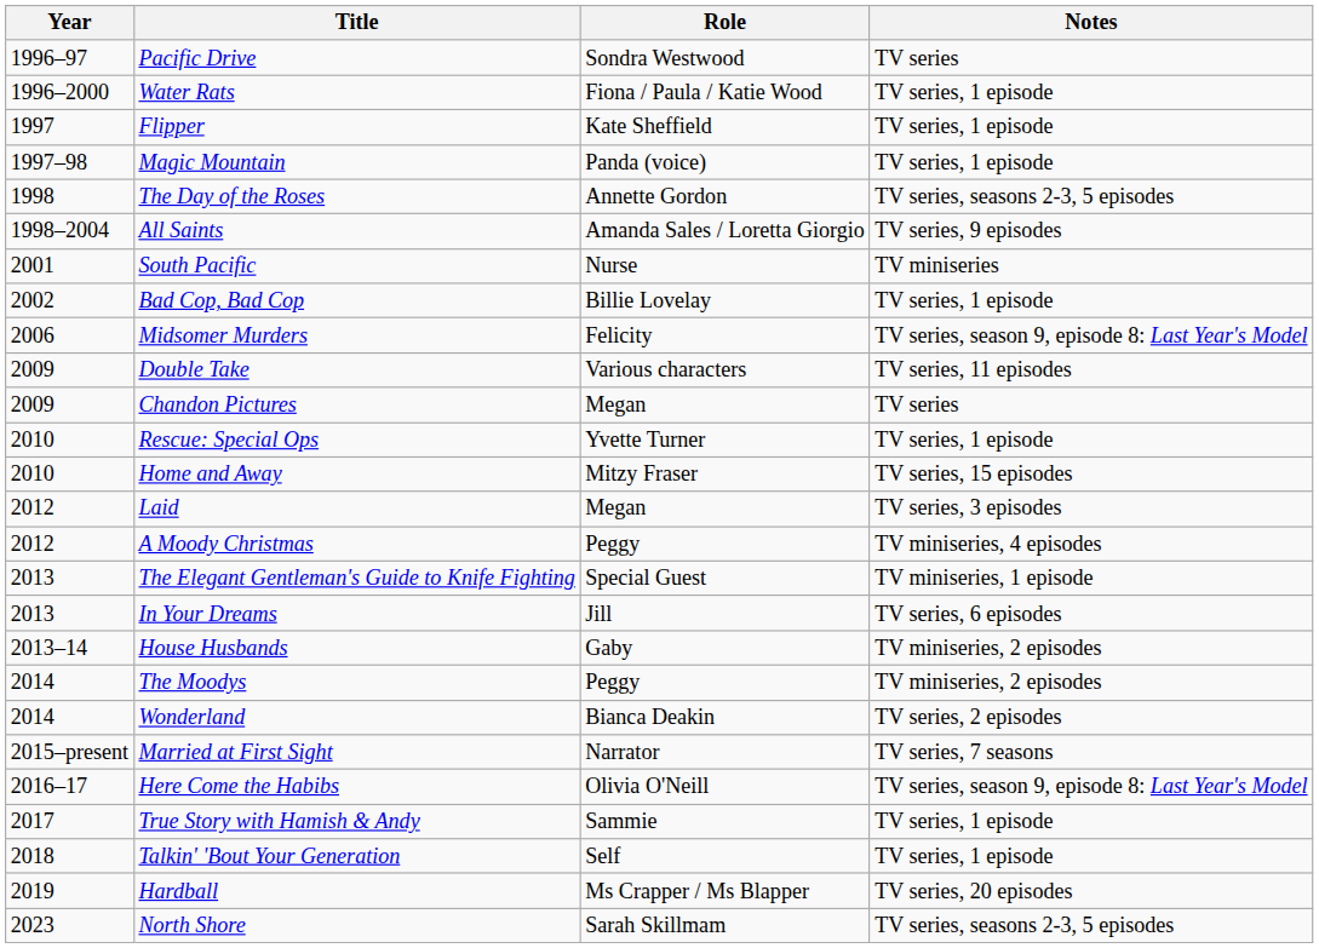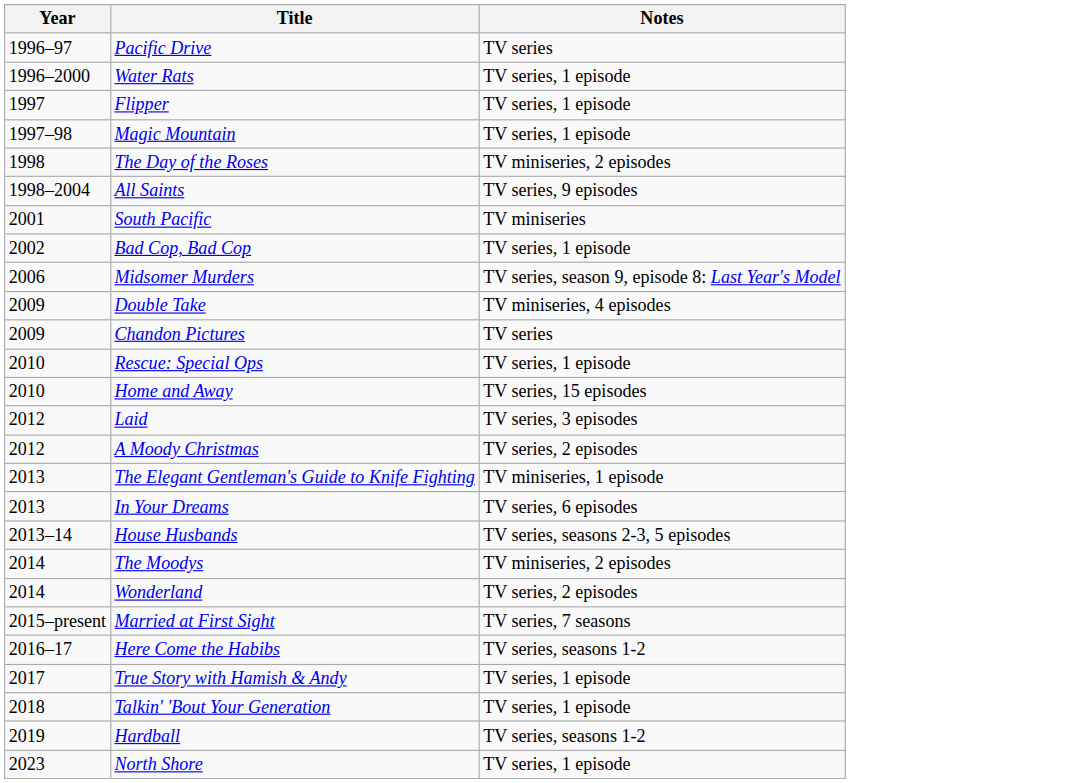 <table class="wikitable">
 <tr>
 <th>Year</th>
 <th>Title</th>
-<th>Role</th>
 <th>Notes</th>
 </tr>
 <tr>
 <td>1996–97</td>
 <td><em><a href='#'>Pacific Drive</a></em></td>
-<td>Sondra Westwood</td>
 <td>TV series</td>
 </tr>
 <tr>
 <td>1996–2000</td>
 <td><em><a href='#'>Water Rats</a></em></td>
-<td>Fiona / Paula / Katie Wood</td>
 <td>TV series, 1 episode</td>
 </tr>
 <tr>
 <td>1997</td>
 <td><em><a href='#'>Flipper</a></em></td>
-<td>Kate Sheffield</td>
 <td>TV series, 1 episode</td>
 </tr>
 <tr>
 <td>1997–98</td>
 <td><em><a href='#'>Magic Mountain</a></em></td>
-<td>Panda (voice)</td>
 <td>TV series, 1 episode</td>
 </tr>
 <tr>
 <td>1998</td>
 <td><em><a href='#'>The Day of the Roses</a></em></td>
-<td>Annette Gordon</td>
-<td>TV series, seasons 2-3, 5 episodes</td>
+<td>TV miniseries, 2 episodes</td>
 </tr>
 <tr>
 <td>1998–2004</td>
 <td><em><a href='#'>All Saints</a></em></td>
-<td>Amanda Sales / Loretta Giorgio</td>
 <td>TV series, 9 episodes</td>
 </tr>
 <tr>
 <td>2001</td>
 <td><em><a href='#'>South Pacific</a></em></td>
-<td>Nurse</td>
 <td>TV miniseries</td>
 </tr>
 <tr>
 <td>2002</td>
 <td><em><a href='#'>Bad Cop, Bad Cop</a></em></td>
-<td>Billie Lovelay</td>
 <td>TV series, 1 episode</td>
 </tr>
 <tr>
 <td>2006</td>
 <td><em><a href='#'>Midsomer Murders</a></em></td>
-<td>Felicity</td>
 <td>TV series, season 9, episode 8: <em><a href='#'>Last Year's Model</a></em></td>
 </tr>
 <tr>
 <td>2009</td>
 <td><em><a href='#'>Double Take</a></em></td>
-<td>Various characters</td>
-<td>TV series, 11 episodes</td>
+<td>TV miniseries, 4 episodes</td>
 </tr>
 <tr>
 <td>2009</td>
 <td><em><a href='#'>Chandon Pictures</a></em></td>
-<td>Megan</td>
 <td>TV series</td>
 </tr>
 <tr>
 <td>2010</td>
 <td><em><a href='#'>Rescue: Special Ops</a></em></td>
-<td>Yvette Turner</td>
 <td>TV series, 1 episode</td>
 </tr>
 <tr>
 <td>2010</td>
 <td><em><a href='#'>Home and Away</a></em></td>
-<td>Mitzy Fraser</td>
 <td>TV series, 15 episodes</td>
 </tr>
 <tr>
 <td>2012</td>
 <td><em><a href='#'>Laid</a></em></td>
-<td>Megan</td>
 <td>TV series, 3 episodes</td>
 </tr>
 <tr>
 <td>2012</td>
 <td><em><a href='#'>A Moody Christmas</a></em></td>
-<td>Peggy</td>
-<td>TV miniseries, 4 episodes</td>
+<td>TV series, 2 episodes</td>
 </tr>
 <tr>
 <td>2013</td>
 <td><em><a href='#'>The Elegant Gentleman's Guide to Knife Fighting</a></em></td>
-<td>Special Guest</td>
 <td>TV miniseries, 1 episode</td>
 </tr>
 <tr>
 <td>2013</td>
 <td><em><a href='#'>In Your Dreams</a></em></td>
-<td>Jill</td>
 <td>TV series, 6 episodes</td>
 </tr>
 <tr>
 <td>2013–14</td>
 <td><em><a href='#'>House Husbands</a></em></td>
-<td>Gaby</td>
-<td>TV miniseries, 2 episodes</td>
+<td>TV series, seasons 2-3, 5 episodes</td>
 </tr>
 <tr>
 <td>2014</td>
 <td><em><a href='#'>The Moodys</a></em></td>
-<td>Peggy</td>
 <td>TV miniseries, 2 episodes</td>
 </tr>
 <tr>
 <td>2014</td>
 <td><em><a href='#'>Wonderland</a></em></td>
-<td>Bianca Deakin</td>
 <td>TV series, 2 episodes</td>
 </tr>
 <tr>
 <td>2015–present</td>
 <td><em><a href='#'>Married at First Sight</a></em></td>
-<td>Narrator</td>
 <td>TV series, 7 seasons</td>
 </tr>
 <tr>
 <td>2016–17</td>
 <td><em><a href='#'>Here Come the Habibs</a></em></td>
-<td>Olivia O'Neill</td>
-<td>TV series, season 9, episode 8: <em><a href='#'>Last Year's Model</a></em></td>
+<td>TV series, seasons 1-2</td>
 </tr>
 <tr>
 <td>2017</td>
 <td><em><a href='#'>True Story with Hamish & Andy</a></em></td>
-<td>Sammie</td>
 <td>TV series, 1 episode</td>
 </tr>
 <tr>
 <td>2018</td>
 <td><em><a href='#'>Talkin' 'Bout Your Generation</a></em></td>
-<td>Self</td>
 <td>TV series, 1 episode</td>
 </tr>
 <tr>
 <td>2019</td>
 <td><em><a href='#'>Hardball</a></em></td>
-<td>Ms Crapper / Ms Blapper</td>
-<td>TV series, 20 episodes</td>
+<td>TV series, seasons 1-2</td>
 </tr>
 <tr>
 <td>2023</td>
 <td><em><a href='#'>North Shore</a></em></td>
-<td>Sarah Skillmam</td>
-<td>TV series, seasons 2-3, 5 episodes</td>
+<td>TV series, 1 episode</td>
 </tr>
 </table>
